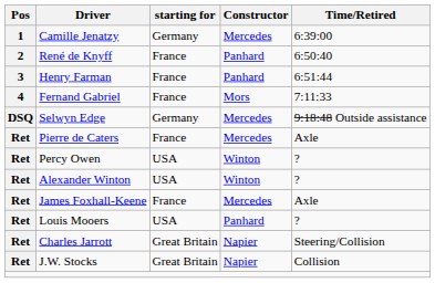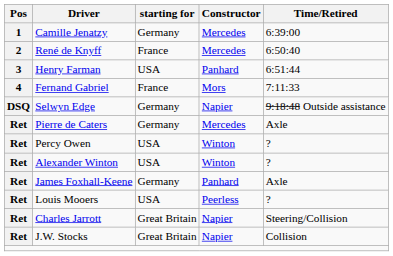 <table class="wikitable" style="font-size: 95%;">
 <tr>
 <th>Pos</th>
 <th>Driver</th>
 <th>starting for</th>
 <th>Constructor</th>
 <th>Time/Retired</th>
 </tr>
 <tr>
 <th>1</th>
 <td> <a href='#'>Camille Jenatzy</a> </td>
 <td>Germany</td>
 <td><a href='#'>Mercedes</a></td>
 <td>6:39:00</td>
 </tr>
 <tr>
 <th>2</th>
 <td> <a href='#'>René de Knyff</a> </td>
 <td>France</td>
-<td><a href='#'>Panhard</a></td>
+<td><a href='#'>Mercedes</a></td>
 <td>6:50:40</td>
 </tr>
 <tr>
 <th>3</th>
 <td> <a href='#'>Henry Farman</a> </td>
-<td>France</td>
+<td>USA</td>
 <td><a href='#'>Panhard</a></td>
 <td>6:51:44</td>
 </tr>
 <tr>
 <th>4</th>
 <td> <a href='#'>Fernand Gabriel</a> </td>
 <td>France</td>
 <td><a href='#'>Mors</a></td>
 <td>7:11:33</td>
 </tr>
 <tr>
 <th>DSQ</th>
 <td> <a href='#'>Selwyn Edge</a> </td>
 <td>Germany</td>
-<td><a href='#'>Mercedes</a></td>
+<td><a href='#'>Napier</a></td>
 <td><s>9:18:48</s> Outside assistance</td>
 </tr>
 <tr>
 <th>Ret</th>
 <td> <a href='#'>Pierre de Caters</a> </td>
-<td>France</td>
+<td>Germany</td>
 <td><a href='#'>Mercedes</a></td>
 <td>Axle</td>
 </tr>
 <tr>
 <th>Ret</th>
 <td> Percy Owen </td>
 <td>USA</td>
 <td><a href='#'>Winton</a></td>
 <td>?</td>
 </tr>
 <tr>
 <th>Ret</th>
 <td> <a href='#'>Alexander Winton</a> </td>
 <td>USA</td>
 <td><a href='#'>Winton</a></td>
 <td>?</td>
 </tr>
 <tr>
 <th>Ret</th>
 <td> <a href='#'>James Foxhall-Keene</a> </td>
-<td>France</td>
-<td><a href='#'>Mercedes</a></td>
+<td>Germany</td>
+<td><a href='#'>Panhard</a></td>
 <td>Axle</td>
 </tr>
 <tr>
 <th>Ret</th>
 <td> Louis Mooers </td>
 <td>USA</td>
-<td><a href='#'>Panhard</a></td>
+<td><a href='#'>Peerless</a></td>
 <td>?</td>
 </tr>
 <tr>
 <th>Ret</th>
 <td> <a href='#'>Charles Jarrott</a> </td>
 <td>Great Britain</td>
 <td><a href='#'>Napier</a></td>
 <td>Steering/Collision</td>
 </tr>
 <tr>
 <th>Ret</th>
 <td> J.W. Stocks </td>
 <td>Great Britain</td>
 <td><a href='#'>Napier</a></td>
 <td>Collision</td>
 </tr>
 <tr>
 <td colspan="8"></td>
 </tr>
 </table>
